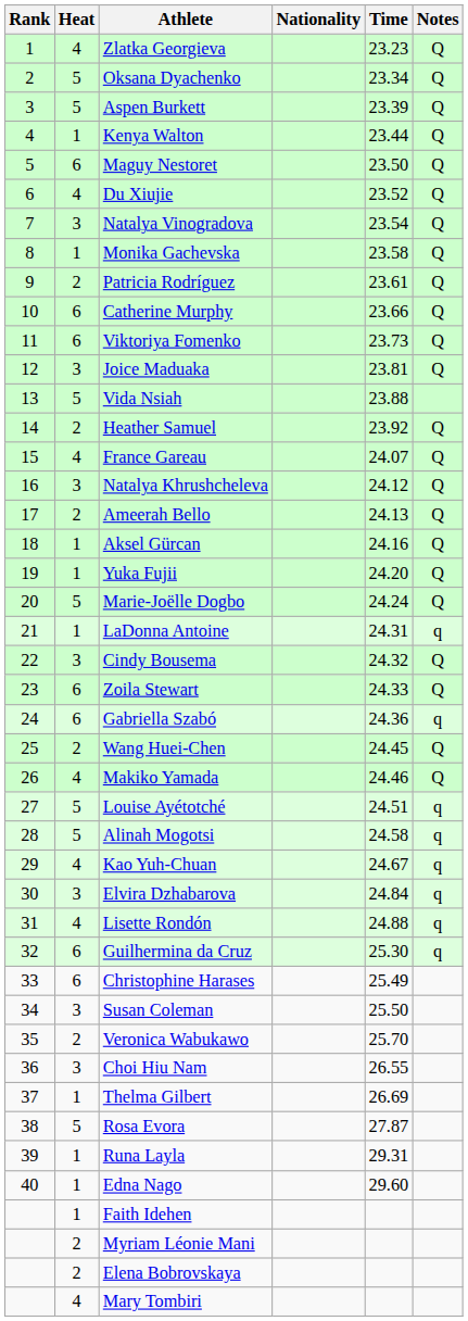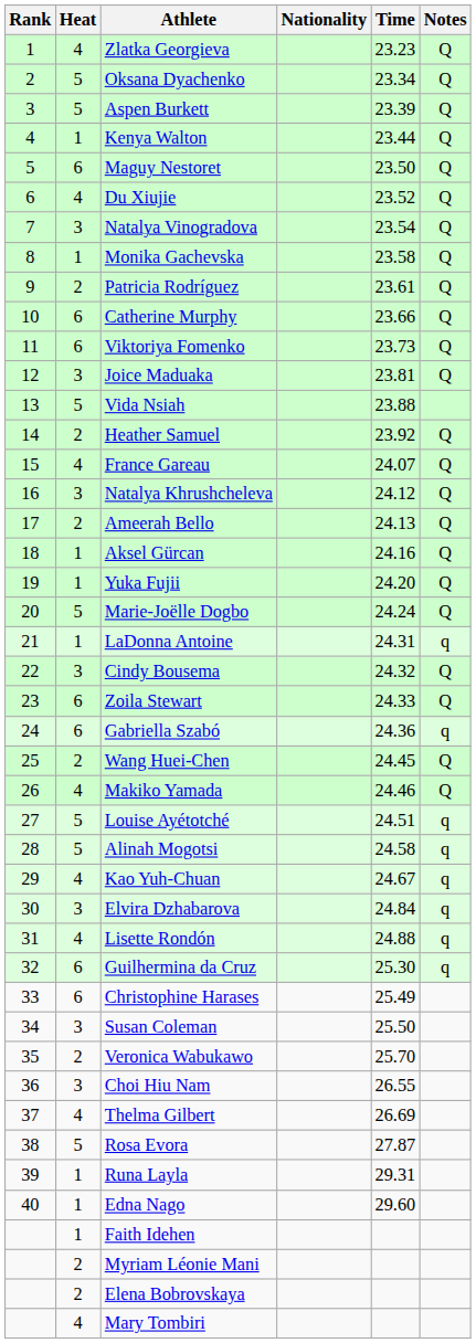 <table class="wikitable sortable" style="text-align:center;font-size:95%">
 <tr>
 <th>Rank</th>
 <th>Heat</th>
 <th>Athlete</th>
 <th>Nationality</th>
 <th>Time</th>
 <th>Notes</th>
 </tr>
 <tr bgcolor=ccffcc>
 <td>1</td>
 <td>4</td>
 <td align="left"><a href='#'>Zlatka Georgieva</a></td>
 <td align=left></td>
 <td>23.23</td>
 <td>Q</td>
 </tr>
 <tr bgcolor=ccffcc>
 <td>2</td>
 <td>5</td>
 <td align="left"><a href='#'>Oksana Dyachenko</a></td>
 <td align=left></td>
 <td>23.34</td>
 <td>Q</td>
 </tr>
 <tr bgcolor=ccffcc>
 <td>3</td>
 <td>5</td>
 <td align="left"><a href='#'>Aspen Burkett</a></td>
 <td align=left></td>
 <td>23.39</td>
 <td>Q</td>
 </tr>
 <tr bgcolor=ccffcc>
 <td>4</td>
 <td>1</td>
 <td align="left"><a href='#'>Kenya Walton</a></td>
 <td align=left></td>
 <td>23.44</td>
 <td>Q</td>
 </tr>
 <tr bgcolor=ccffcc>
 <td>5</td>
 <td>6</td>
 <td align="left"><a href='#'>Maguy Nestoret</a></td>
 <td align=left></td>
 <td>23.50</td>
 <td>Q</td>
 </tr>
 <tr bgcolor=ccffcc>
 <td>6</td>
 <td>4</td>
 <td align="left"><a href='#'>Du Xiujie</a></td>
 <td align=left></td>
 <td>23.52</td>
 <td>Q</td>
 </tr>
 <tr bgcolor=ccffcc>
 <td>7</td>
 <td>3</td>
 <td align="left"><a href='#'>Natalya Vinogradova</a></td>
 <td align=left></td>
 <td>23.54</td>
 <td>Q</td>
 </tr>
 <tr bgcolor=ccffcc>
 <td>8</td>
 <td>1</td>
 <td align="left"><a href='#'>Monika Gachevska</a></td>
 <td align=left></td>
 <td>23.58</td>
 <td>Q</td>
 </tr>
 <tr bgcolor=ccffcc>
 <td>9</td>
 <td>2</td>
 <td align="left"><a href='#'>Patricia Rodríguez</a></td>
 <td align=left></td>
 <td>23.61</td>
 <td>Q</td>
 </tr>
 <tr bgcolor=ccffcc>
 <td>10</td>
 <td>6</td>
 <td align="left"><a href='#'>Catherine Murphy</a></td>
 <td align=left></td>
 <td>23.66</td>
 <td>Q</td>
 </tr>
 <tr bgcolor=ccffcc>
 <td>11</td>
 <td>6</td>
 <td align="left"><a href='#'>Viktoriya Fomenko</a></td>
 <td align=left></td>
 <td>23.73</td>
 <td>Q</td>
 </tr>
 <tr bgcolor=ccffcc>
 <td>12</td>
 <td>3</td>
 <td align="left"><a href='#'>Joice Maduaka</a></td>
 <td align=left></td>
 <td>23.81</td>
 <td>Q</td>
 </tr>
 <tr bgcolor=ccffcc>
 <td>13</td>
 <td>5</td>
 <td align="left"><a href='#'>Vida Nsiah</a></td>
 <td align=left></td>
 <td>23.88</td>
 <td></td>
 </tr>
 <tr bgcolor=ccffcc>
 <td>14</td>
 <td>2</td>
 <td align="left"><a href='#'>Heather Samuel</a></td>
 <td align=left></td>
 <td>23.92</td>
 <td>Q</td>
 </tr>
 <tr bgcolor=ccffcc>
 <td>15</td>
 <td>4</td>
 <td align="left"><a href='#'>France Gareau</a></td>
 <td align=left></td>
 <td>24.07</td>
 <td>Q</td>
 </tr>
 <tr bgcolor=ccffcc>
 <td>16</td>
 <td>3</td>
 <td align="left"><a href='#'>Natalya Khrushcheleva</a></td>
 <td align=left></td>
 <td>24.12</td>
 <td>Q</td>
 </tr>
 <tr bgcolor=ccffcc>
 <td>17</td>
 <td>2</td>
 <td align="left"><a href='#'>Ameerah Bello</a></td>
 <td align=left></td>
 <td>24.13</td>
 <td>Q</td>
 </tr>
 <tr bgcolor=ccffcc>
 <td>18</td>
 <td>1</td>
 <td align="left"><a href='#'>Aksel Gürcan</a></td>
 <td align=left></td>
 <td>24.16</td>
 <td>Q</td>
 </tr>
 <tr bgcolor=ccffcc>
 <td>19</td>
 <td>1</td>
 <td align="left"><a href='#'>Yuka Fujii</a></td>
 <td align=left></td>
 <td>24.20</td>
 <td>Q</td>
 </tr>
 <tr bgcolor=ccffcc>
 <td>20</td>
 <td>5</td>
 <td align="left"><a href='#'>Marie-Joëlle Dogbo</a></td>
 <td align=left></td>
 <td>24.24</td>
 <td>Q</td>
 </tr>
 <tr bgcolor=ddffdd>
 <td>21</td>
 <td>1</td>
 <td align="left"><a href='#'>LaDonna Antoine</a></td>
 <td align=left></td>
 <td>24.31</td>
 <td>q</td>
 </tr>
 <tr bgcolor=ccffcc>
 <td>22</td>
 <td>3</td>
 <td align="left"><a href='#'>Cindy Bousema</a></td>
 <td align=left></td>
 <td>24.32</td>
 <td>Q</td>
 </tr>
 <tr bgcolor=ccffcc>
 <td>23</td>
 <td>6</td>
 <td align="left"><a href='#'>Zoila Stewart</a></td>
 <td align=left></td>
 <td>24.33</td>
 <td>Q</td>
 </tr>
 <tr bgcolor=ddffdd>
 <td>24</td>
 <td>6</td>
 <td align="left"><a href='#'>Gabriella Szabó</a></td>
 <td align=left></td>
 <td>24.36</td>
 <td>q</td>
 </tr>
 <tr bgcolor=ccffcc>
 <td>25</td>
 <td>2</td>
 <td align="left"><a href='#'>Wang Huei-Chen</a></td>
 <td align=left></td>
 <td>24.45</td>
 <td>Q</td>
 </tr>
 <tr bgcolor=ccffcc>
 <td>26</td>
 <td>4</td>
 <td align="left"><a href='#'>Makiko Yamada</a></td>
 <td align=left></td>
 <td>24.46</td>
 <td>Q</td>
 </tr>
 <tr bgcolor=ddffdd>
 <td>27</td>
 <td>5</td>
 <td align="left"><a href='#'>Louise Ayétotché</a></td>
 <td align=left></td>
 <td>24.51</td>
 <td>q</td>
 </tr>
 <tr bgcolor=ddffdd>
 <td>28</td>
 <td>5</td>
 <td align="left"><a href='#'>Alinah Mogotsi</a></td>
 <td align=left></td>
 <td>24.58</td>
 <td>q</td>
 </tr>
 <tr bgcolor=ddffdd>
 <td>29</td>
 <td>4</td>
 <td align="left"><a href='#'>Kao Yuh-Chuan</a></td>
 <td align=left></td>
 <td>24.67</td>
 <td>q</td>
 </tr>
 <tr bgcolor=ddffdd>
 <td>30</td>
 <td>3</td>
 <td align="left"><a href='#'>Elvira Dzhabarova</a></td>
 <td align=left></td>
 <td>24.84</td>
 <td>q</td>
 </tr>
 <tr bgcolor=ddffdd>
 <td>31</td>
 <td>4</td>
 <td align="left"><a href='#'>Lisette Rondón</a></td>
 <td align=left></td>
 <td>24.88</td>
 <td>q</td>
 </tr>
 <tr bgcolor=ddffdd>
 <td>32</td>
 <td>6</td>
 <td align="left"><a href='#'>Guilhermina da Cruz</a></td>
 <td align=left></td>
 <td>25.30</td>
 <td>q</td>
 </tr>
 <tr>
 <td>33</td>
 <td>6</td>
 <td align="left"><a href='#'>Christophine Harases</a></td>
 <td align=left></td>
 <td>25.49</td>
 <td></td>
 </tr>
 <tr>
 <td>34</td>
 <td>3</td>
 <td align="left"><a href='#'>Susan Coleman</a></td>
 <td align=left></td>
 <td>25.50</td>
 <td></td>
 </tr>
 <tr>
 <td>35</td>
 <td>2</td>
 <td align="left"><a href='#'>Veronica Wabukawo</a></td>
 <td align=left></td>
 <td>25.70</td>
 <td></td>
 </tr>
 <tr>
 <td>36</td>
 <td>3</td>
 <td align="left"><a href='#'>Choi Hiu Nam</a></td>
 <td align=left></td>
 <td>26.55</td>
 <td></td>
 </tr>
 <tr>
 <td>37</td>
-<td>1</td>
+<td>4</td>
 <td align="left"><a href='#'>Thelma Gilbert</a></td>
 <td align=left></td>
 <td>26.69</td>
 <td></td>
 </tr>
 <tr>
 <td>38</td>
 <td>5</td>
 <td align="left"><a href='#'>Rosa Evora</a></td>
 <td align=left></td>
 <td>27.87</td>
 <td></td>
 </tr>
 <tr>
 <td>39</td>
 <td>1</td>
 <td align="left"><a href='#'>Runa Layla</a></td>
 <td align=left></td>
 <td>29.31</td>
 <td></td>
 </tr>
 <tr>
 <td>40</td>
 <td>1</td>
 <td align="left"><a href='#'>Edna Nago</a></td>
 <td align=left></td>
 <td>29.60</td>
 <td></td>
 </tr>
 <tr>
 <td></td>
 <td>1</td>
 <td align="left"><a href='#'>Faith Idehen</a></td>
 <td align=left></td>
 <td></td>
 <td></td>
 </tr>
 <tr>
 <td></td>
 <td>2</td>
 <td align="left"><a href='#'>Myriam Léonie Mani</a></td>
 <td align=left></td>
 <td></td>
 <td></td>
 </tr>
 <tr>
 <td></td>
 <td>2</td>
 <td align="left"><a href='#'>Elena Bobrovskaya</a></td>
 <td align=left></td>
 <td></td>
 <td></td>
 </tr>
 <tr>
 <td></td>
 <td>4</td>
 <td align="left"><a href='#'>Mary Tombiri</a></td>
 <td align=left></td>
 <td></td>
 <td></td>
 </tr>
 </table>
